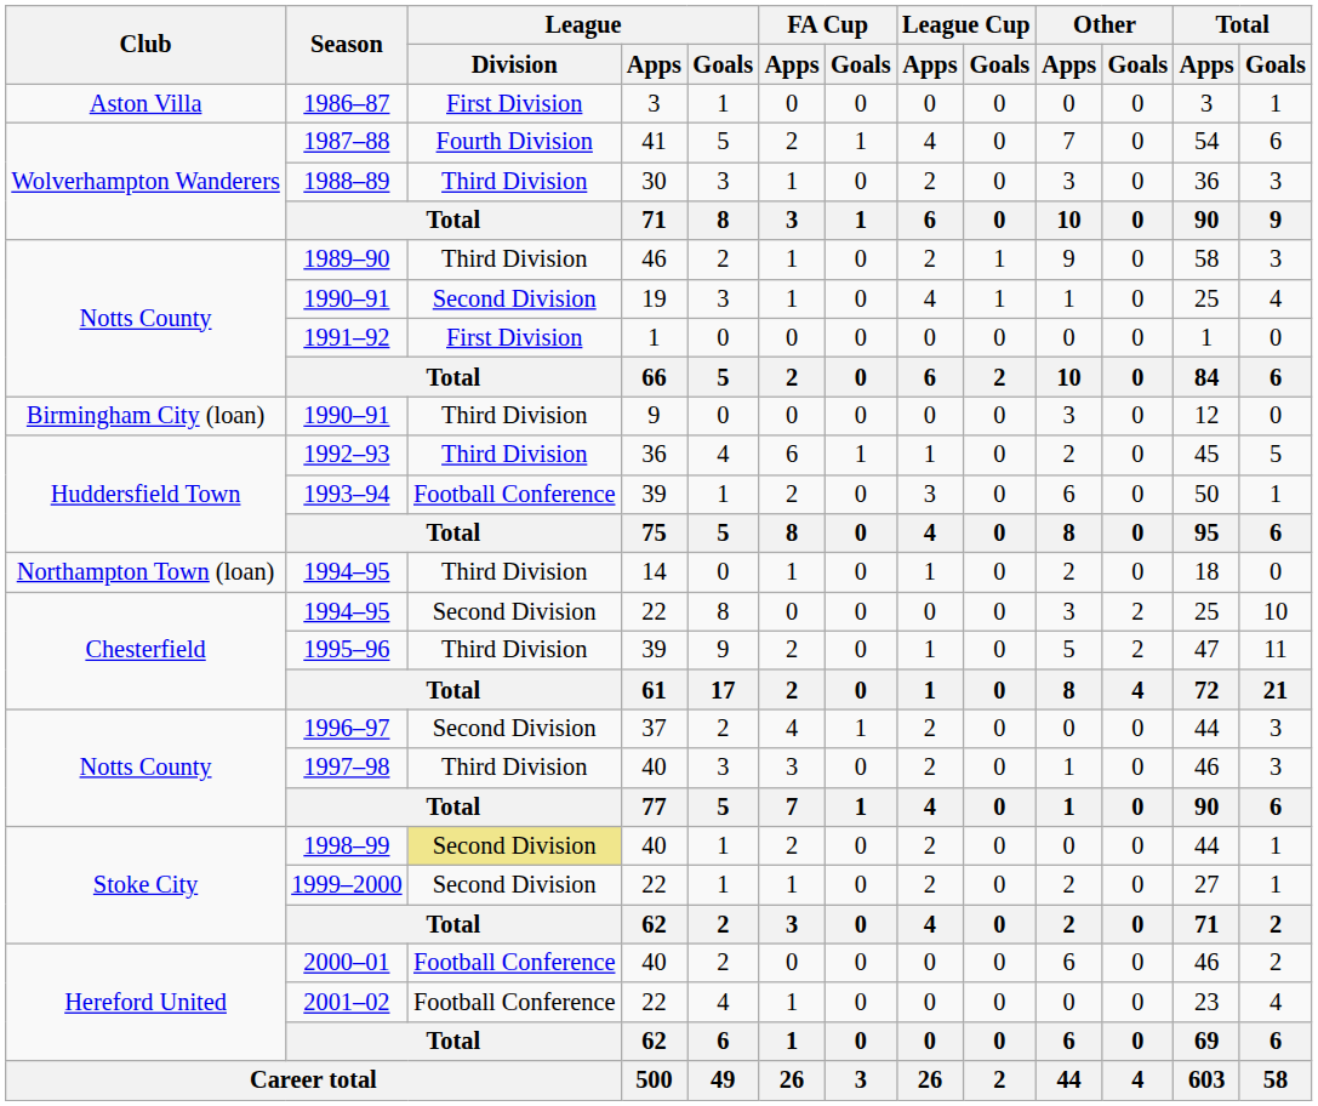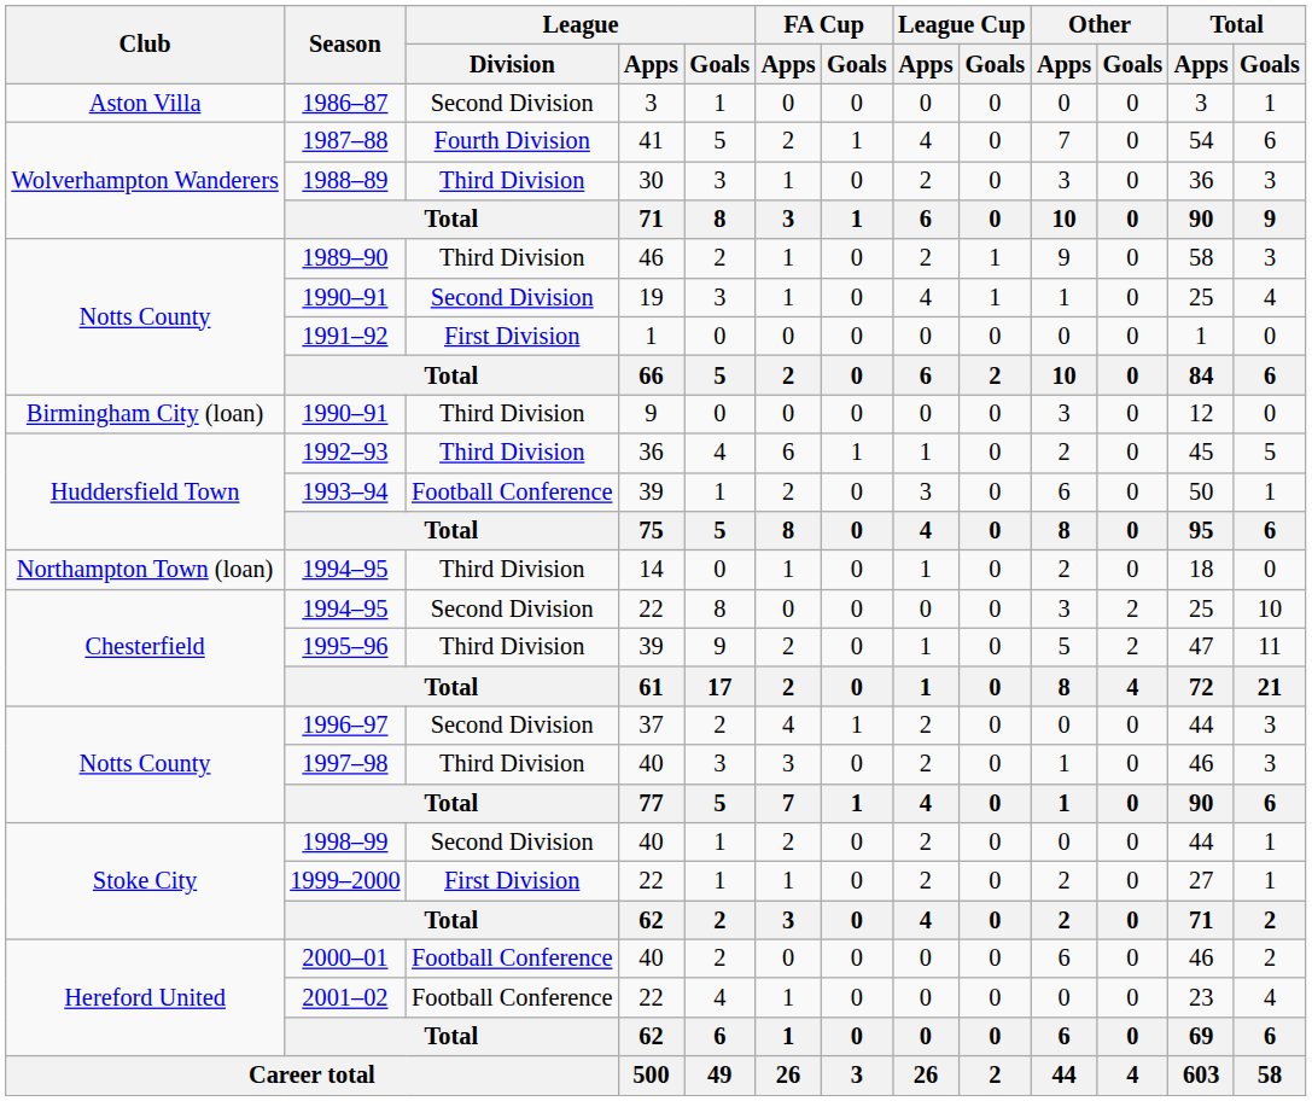 <table class="wikitable" style="text-align: center;">
 <tr>
 <th rowspan="2">Club</th>
 <th rowspan="2">Season</th>
 <th colspan="3">League</th>
 <th colspan="2">FA Cup</th>
 <th colspan="2">League Cup</th>
 <th colspan="2">Other</th>
 <th colspan="2">Total</th>
 </tr>
 <tr>
 <th>Division</th>
 <th>Apps</th>
 <th>Goals</th>
 <th>Apps</th>
 <th>Goals</th>
 <th>Apps</th>
 <th>Goals</th>
 <th>Apps</th>
 <th>Goals</th>
 <th>Apps</th>
 <th>Goals</th>
 </tr>
 <tr>
 <td><a href='#'>Aston Villa</a></td>
 <td><a href='#'>1986–87</a></td>
-<td><a href='#'>First Division</a></td>
+<td>Second Division</td>
 <td>3</td>
 <td>1</td>
 <td>0</td>
 <td>0</td>
 <td>0</td>
 <td>0</td>
 <td>0</td>
 <td>0</td>
 <td>3</td>
 <td>1</td>
 </tr>
 <tr>
 <td rowspan=3><a href='#'>Wolverhampton Wanderers</a></td>
 <td><a href='#'>1987–88</a></td>
 <td><a href='#'>Fourth Division</a></td>
 <td>41</td>
 <td>5</td>
 <td>2</td>
 <td>1</td>
 <td>4</td>
 <td>0</td>
 <td>7</td>
 <td>0</td>
 <td>54</td>
 <td>6</td>
 </tr>
 <tr>
 <td><a href='#'>1988–89</a></td>
 <td><a href='#'>Third Division</a></td>
 <td>30</td>
 <td>3</td>
 <td>1</td>
 <td>0</td>
 <td>2</td>
 <td>0</td>
 <td>3</td>
 <td>0</td>
 <td>36</td>
 <td>3</td>
 </tr>
 <tr>
 <th colspan=2>Total</th>
 <th>71</th>
 <th>8</th>
 <th>3</th>
 <th>1</th>
 <th>6</th>
 <th>0</th>
 <th>10</th>
 <th>0</th>
 <th>90</th>
 <th>9</th>
 </tr>
 <tr>
 <td rowspan=4><a href='#'>Notts County</a></td>
 <td><a href='#'>1989–90</a></td>
 <td>Third Division</td>
 <td>46</td>
 <td>2</td>
 <td>1</td>
 <td>0</td>
 <td>2</td>
 <td>1</td>
 <td>9</td>
 <td>0</td>
 <td>58</td>
 <td>3</td>
 </tr>
 <tr>
 <td><a href='#'>1990–91</a></td>
 <td><a href='#'>Second Division</a></td>
 <td>19</td>
 <td>3</td>
 <td>1</td>
 <td>0</td>
 <td>4</td>
 <td>1</td>
 <td>1</td>
 <td>0</td>
 <td>25</td>
 <td>4</td>
 </tr>
 <tr>
 <td><a href='#'>1991–92</a></td>
 <td><a href='#'>First Division</a></td>
 <td>1</td>
 <td>0</td>
 <td>0</td>
 <td>0</td>
 <td>0</td>
 <td>0</td>
 <td>0</td>
 <td>0</td>
 <td>1</td>
 <td>0</td>
 </tr>
 <tr>
 <th colspan=2>Total</th>
 <th>66</th>
 <th>5</th>
 <th>2</th>
 <th>0</th>
 <th>6</th>
 <th>2</th>
 <th>10</th>
 <th>0</th>
 <th>84</th>
 <th>6</th>
 </tr>
 <tr>
 <td><a href='#'>Birmingham City</a> (loan)</td>
 <td><a href='#'>1990–91</a></td>
 <td>Third Division</td>
 <td>9</td>
 <td>0</td>
 <td>0</td>
 <td>0</td>
 <td>0</td>
 <td>0</td>
 <td>3</td>
 <td>0</td>
 <td>12</td>
 <td>0</td>
 </tr>
 <tr>
 <td rowspan=3><a href='#'>Huddersfield Town</a></td>
 <td><a href='#'>1992–93</a></td>
 <td><a href='#'>Third Division</a></td>
 <td>36</td>
 <td>4</td>
 <td>6</td>
 <td>1</td>
 <td>1</td>
 <td>0</td>
 <td>2</td>
 <td>0</td>
 <td>45</td>
 <td>5</td>
 </tr>
 <tr>
 <td><a href='#'>1993–94</a></td>
 <td><a href='#'>Football Conference</a></td>
 <td>39</td>
 <td>1</td>
 <td>2</td>
 <td>0</td>
 <td>3</td>
 <td>0</td>
 <td>6</td>
 <td>0</td>
 <td>50</td>
 <td>1</td>
 </tr>
 <tr>
 <th colspan=2>Total</th>
 <th>75</th>
 <th>5</th>
 <th>8</th>
 <th>0</th>
 <th>4</th>
 <th>0</th>
 <th>8</th>
 <th>0</th>
 <th>95</th>
 <th>6</th>
 </tr>
 <tr>
 <td><a href='#'>Northampton Town</a> (loan)</td>
 <td><a href='#'>1994–95</a></td>
 <td>Third Division</td>
 <td>14</td>
 <td>0</td>
 <td>1</td>
 <td>0</td>
 <td>1</td>
 <td>0</td>
 <td>2</td>
 <td>0</td>
 <td>18</td>
 <td>0</td>
 </tr>
 <tr>
 <td rowspan=3><a href='#'>Chesterfield</a></td>
 <td><a href='#'>1994–95</a></td>
 <td>Second Division</td>
 <td>22</td>
 <td>8</td>
 <td>0</td>
 <td>0</td>
 <td>0</td>
 <td>0</td>
 <td>3</td>
 <td>2</td>
 <td>25</td>
 <td>10</td>
 </tr>
 <tr>
 <td><a href='#'>1995–96</a></td>
 <td>Third Division</td>
 <td>39</td>
 <td>9</td>
 <td>2</td>
 <td>0</td>
 <td>1</td>
 <td>0</td>
 <td>5</td>
 <td>2</td>
 <td>47</td>
 <td>11</td>
 </tr>
 <tr>
 <th colspan=2>Total</th>
 <th>61</th>
 <th>17</th>
 <th>2</th>
 <th>0</th>
 <th>1</th>
 <th>0</th>
 <th>8</th>
 <th>4</th>
 <th>72</th>
 <th>21</th>
 </tr>
 <tr>
 <td rowspan=3><a href='#'>Notts County</a></td>
 <td><a href='#'>1996–97</a></td>
 <td>Second Division</td>
 <td>37</td>
 <td>2</td>
 <td>4</td>
 <td>1</td>
 <td>2</td>
 <td>0</td>
 <td>0</td>
 <td>0</td>
 <td>44</td>
 <td>3</td>
 </tr>
 <tr>
 <td><a href='#'>1997–98</a></td>
 <td>Third Division</td>
 <td>40</td>
 <td>3</td>
 <td>3</td>
 <td>0</td>
 <td>2</td>
 <td>0</td>
 <td>1</td>
 <td>0</td>
 <td>46</td>
 <td>3</td>
 </tr>
 <tr>
 <th colspan=2>Total</th>
 <th>77</th>
 <th>5</th>
 <th>7</th>
 <th>1</th>
 <th>4</th>
 <th>0</th>
 <th>1</th>
 <th>0</th>
 <th>90</th>
 <th>6</th>
 </tr>
 <tr>
 <td rowspan=3><a href='#'>Stoke City</a></td>
 <td><a href='#'>1998–99</a></td>
-<td style="background: khaki;">Second Division</td>
+<td>Second Division</td>
 <td>40</td>
 <td>1</td>
 <td>2</td>
 <td>0</td>
 <td>2</td>
 <td>0</td>
 <td>0</td>
 <td>0</td>
 <td>44</td>
 <td>1</td>
 </tr>
 <tr>
 <td><a href='#'>1999–2000</a></td>
-<td>Second Division</td>
+<td><a href='#'>First Division</a></td>
 <td>22</td>
 <td>1</td>
 <td>1</td>
 <td>0</td>
 <td>2</td>
 <td>0</td>
 <td>2</td>
 <td>0</td>
 <td>27</td>
 <td>1</td>
 </tr>
 <tr>
 <th colspan=2>Total</th>
 <th>62</th>
 <th>2</th>
 <th>3</th>
 <th>0</th>
 <th>4</th>
 <th>0</th>
 <th>2</th>
 <th>0</th>
 <th>71</th>
 <th>2</th>
 </tr>
 <tr>
 <td rowspan=3><a href='#'>Hereford United</a></td>
 <td><a href='#'>2000–01</a></td>
 <td><a href='#'>Football Conference</a></td>
 <td>40</td>
 <td>2</td>
 <td>0</td>
 <td>0</td>
 <td>0</td>
 <td>0</td>
 <td>6</td>
 <td>0</td>
 <td>46</td>
 <td>2</td>
 </tr>
 <tr>
 <td><a href='#'>2001–02</a></td>
 <td>Football Conference</td>
 <td>22</td>
 <td>4</td>
 <td>1</td>
 <td>0</td>
 <td>0</td>
 <td>0</td>
 <td>0</td>
 <td>0</td>
 <td>23</td>
 <td>4</td>
 </tr>
 <tr>
 <th colspan=2>Total</th>
 <th>62</th>
 <th>6</th>
 <th>1</th>
 <th>0</th>
 <th>0</th>
 <th>0</th>
 <th>6</th>
 <th>0</th>
 <th>69</th>
 <th>6</th>
 </tr>
 <tr>
 <th colspan="3">Career total</th>
 <th>500</th>
 <th>49</th>
 <th>26</th>
 <th>3</th>
 <th>26</th>
 <th>2</th>
 <th>44</th>
 <th>4</th>
 <th>603</th>
 <th>58</th>
 </tr>
 </table>
